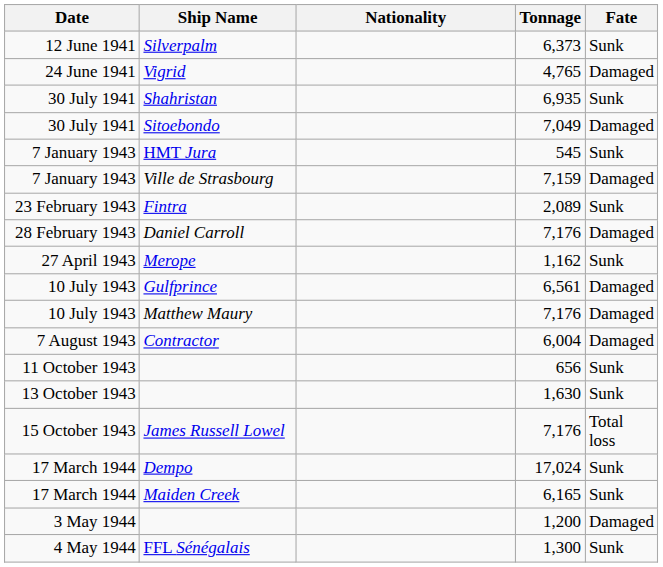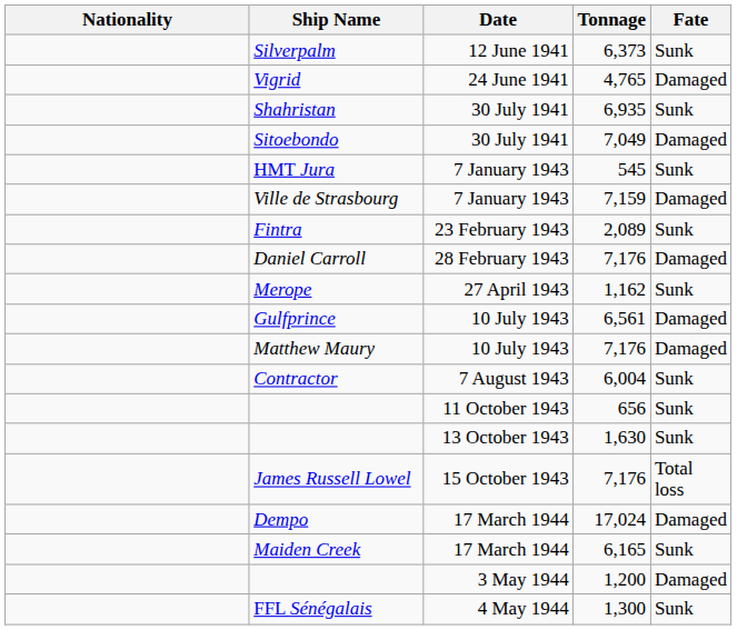 <table class="wikitable sortable">
 <tr>
+<th width="200px">Nationality</th>
+<th width="140px">Ship Name</th>
 <th width="120px">Date</th>
-<th width="140px">Ship Name</th>
-<th width="200px">Nationality</th>
 <th width="25px">Tonnage</th>
 <th width="50px">Fate</th>
 </tr>
 <tr>
+<td align="left"></td>
+<td align="left"><a href='#'><em>Silverpalm</em></a></td>
 <td align="right">12 June 1941</td>
-<td align="left"><a href='#'><em>Silverpalm</em></a></td>
-<td align="left"></td>
 <td align="right">6,373</td>
 <td align="left">Sunk</td>
 </tr>
 <tr>
+<td align="left"></td>
+<td align="left"><a href='#'><em>Vigrid</em></a></td>
 <td align="right">24 June 1941</td>
-<td align="left"><a href='#'><em>Vigrid</em></a></td>
-<td align="left"></td>
 <td align="right">4,765</td>
 <td align="left">Damaged</td>
 </tr>
 <tr>
+<td align="left"></td>
+<td align="left"><em><a href='#'>Shahristan</a></em></td>
 <td align="right">30 July 1941</td>
-<td align="left"><em><a href='#'>Shahristan</a></em></td>
-<td align="left"></td>
 <td align="right">6,935</td>
 <td align="left">Sunk</td>
 </tr>
 <tr>
+<td align="left"></td>
+<td align="left"><em><a href='#'>Sitoebondo</a></em></td>
 <td align="right">30 July 1941</td>
-<td align="left"><em><a href='#'>Sitoebondo</a></em></td>
-<td align="left"></td>
 <td align="right">7,049</td>
 <td align="left">Damaged</td>
 </tr>
 <tr>
+<td align="left"></td>
+<td align="left"><a href='#'>HMT <em>Jura</em></a></td>
 <td align="right">7 January 1943</td>
-<td align="left"><a href='#'>HMT <em>Jura</em></a></td>
-<td align="left"></td>
 <td align="right">545</td>
 <td align="left">Sunk</td>
 </tr>
 <tr>
+<td align="left"></td>
+<td align="left"><em>Ville de Strasbourg</em></td>
 <td align="right">7 January 1943</td>
-<td align="left"><em>Ville de Strasbourg</em></td>
-<td align="left"></td>
 <td align="right">7,159</td>
 <td align="left">Damaged</td>
 </tr>
 <tr>
+<td align="left"></td>
+<td align="left"><a href='#'><em>Fintra</em></a></td>
 <td align="right">23 February 1943</td>
-<td align="left"><a href='#'><em>Fintra</em></a></td>
-<td align="left"></td>
 <td align="right">2,089</td>
 <td align="left">Sunk</td>
 </tr>
 <tr>
+<td align="left"></td>
+<td align="left"><em>Daniel Carroll</em></td>
 <td align="right">28 February 1943</td>
-<td align="left"><em>Daniel Carroll</em></td>
-<td align="left"></td>
 <td align="right">7,176</td>
 <td align="left">Damaged</td>
 </tr>
 <tr>
+<td align="left"></td>
+<td align="left"><a href='#'><em>Merope</em></a></td>
 <td align="right">27 April 1943</td>
-<td align="left"><a href='#'><em>Merope</em></a></td>
-<td align="left"></td>
 <td align="right">1,162</td>
 <td align="left">Sunk</td>
 </tr>
 <tr>
+<td align="left"></td>
+<td align="left"><a href='#'><em>Gulfprince</em></a></td>
 <td align="right">10 July 1943</td>
-<td align="left"><a href='#'><em>Gulfprince</em></a></td>
-<td align="left"></td>
 <td align="right">6,561</td>
 <td align="left">Damaged</td>
 </tr>
 <tr>
+<td align="left"></td>
+<td align="left"><em>Matthew Maury</em></td>
 <td align="right">10 July 1943</td>
-<td align="left"><em>Matthew Maury</em></td>
-<td align="left"></td>
 <td align="right">7,176</td>
 <td align="left">Damaged</td>
 </tr>
 <tr>
+<td align="left"></td>
+<td align="left"><a href='#'><em>Contractor</em></a></td>
 <td align="right">7 August 1943</td>
-<td align="left"><a href='#'><em>Contractor</em></a></td>
-<td align="left"></td>
 <td align="right">6,004</td>
-<td align="left">Damaged</td>
+<td align="left">Sunk</td>
 </tr>
 <tr>
-<td align="right">11 October 1943</td>
 <td align="left"></td>
 <td align="left"></td>
+<td align="right">11 October 1943</td>
 <td align="right">656</td>
 <td align="left">Sunk</td>
 </tr>
 <tr>
-<td align="right">13 October 1943</td>
 <td align="left"></td>
 <td align="left"></td>
+<td align="right">13 October 1943</td>
 <td align="right">1,630</td>
 <td align="left">Sunk</td>
 </tr>
 <tr>
+<td align="left"></td>
+<td align="left"><a href='#'><em>James Russell Lowel</em></a></td>
 <td align="right">15 October 1943</td>
-<td align="left"><a href='#'><em>James Russell Lowel</em></a></td>
-<td align="left"></td>
 <td align="right">7,176</td>
 <td align="left">Total loss</td>
 </tr>
 <tr>
+<td align="left"></td>
+<td align="left"><a href='#'><em>Dempo</em></a></td>
 <td align="right">17 March 1944</td>
-<td align="left"><a href='#'><em>Dempo</em></a></td>
-<td align="left"></td>
 <td align="right">17,024</td>
-<td align="left">Sunk</td>
+<td align="left">Damaged</td>
 </tr>
 <tr>
+<td align="left"></td>
+<td align="left"><a href='#'><em>Maiden Creek</em></a></td>
 <td align="right">17 March 1944</td>
-<td align="left"><a href='#'><em>Maiden Creek</em></a></td>
-<td align="left"></td>
 <td align="right">6,165</td>
 <td align="left">Sunk</td>
 </tr>
 <tr>
-<td align="right">3 May 1944</td>
 <td align="left"></td>
 <td align="left"></td>
+<td align="right">3 May 1944</td>
 <td align="right">1,200</td>
 <td align="left">Damaged</td>
 </tr>
 <tr>
+<td align="left"></td>
+<td align="left"><a href='#'>FFL <em>Sénégalais</em></a></td>
 <td align="right">4 May 1944</td>
-<td align="left"><a href='#'>FFL <em>Sénégalais</em></a></td>
-<td align="left"></td>
 <td align="right">1,300</td>
 <td align="left">Sunk</td>
 </tr>
 </table>
